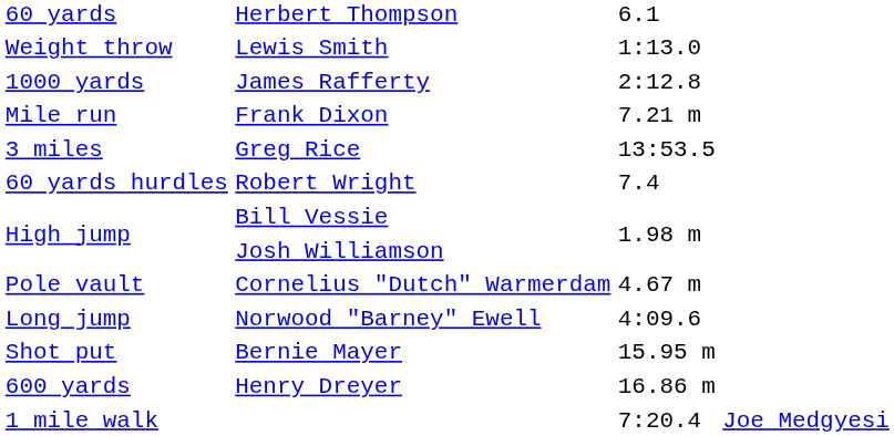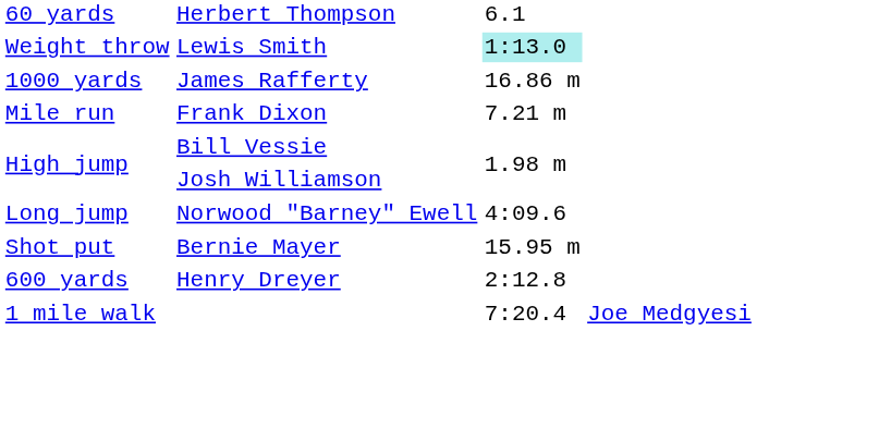 <table>
 <tr>
 <td><a href='#'>60 yards</a></td>
 <td><a href='#'>Herbert Thompson</a></td>
 <td>6.1</td>
 <td></td>
 <td></td>
 <td></td>
 <td></td>
 </tr>
 <tr>
 <td><a href='#'>Weight throw</a></td>
 <td><a href='#'>Lewis Smith</a></td>
-<td>1:13.0</td>
+<td style="background: paleturquoise;">1:13.0</td>
 <td></td>
 <td></td>
 <td></td>
 <td></td>
 </tr>
 <tr>
 <td><a href='#'>1000 yards</a></td>
 <td><a href='#'>James Rafferty</a></td>
-<td>2:12.8</td>
+<td>16.86 m</td>
 <td></td>
 <td></td>
 <td></td>
 <td></td>
 </tr>
 <tr>
 <td><a href='#'>Mile run</a></td>
 <td><a href='#'>Frank Dixon</a></td>
 <td>7.21 m</td>
-<td></td>
-<td></td>
-<td></td>
-<td></td>
-</tr>
-<tr>
-<td><a href='#'>3 miles</a></td>
-<td><a href='#'>Greg Rice</a></td>
-<td>13:53.5</td>
-<td></td>
-<td></td>
-<td></td>
-<td></td>
-</tr>
-<tr>
-<td><a href='#'>60 yards hurdles</a></td>
-<td><a href='#'>Robert Wright</a></td>
-<td>7.4</td>
 <td></td>
 <td></td>
 <td></td>
 <td></td>
 </tr>
 <tr>
 <td rowspan=2><a href='#'>High jump</a></td>
 <td><a href='#'>Bill Vessie</a></td>
 <td rowspan=2>1.98 m</td>
 <td rowspan=2></td>
 <td rowspan=2></td>
 <td rowspan=2></td>
 <td rowspan=2></td>
 </tr>
 <tr>
 <td><a href='#'>Josh Williamson</a></td>
-</tr>
-<tr>
-<td><a href='#'>Pole vault</a></td>
-<td><a href='#'>Cornelius "Dutch" Warmerdam</a></td>
-<td>4.67 m</td>
-<td></td>
-<td></td>
-<td></td>
-<td></td>
 </tr>
 <tr>
 <td><a href='#'>Long jump</a></td>
 <td><a href='#'>Norwood "Barney" Ewell</a></td>
 <td>4:09.6</td>
 <td></td>
 <td></td>
 <td></td>
 <td></td>
 </tr>
 <tr>
 <td><a href='#'>Shot put</a></td>
 <td><a href='#'>Bernie Mayer</a></td>
 <td>15.95 m</td>
 <td></td>
 <td></td>
 <td></td>
 <td></td>
 </tr>
 <tr>
 <td><a href='#'>600 yards</a></td>
 <td><a href='#'>Henry Dreyer</a></td>
-<td>16.86 m</td>
+<td>2:12.8</td>
 <td></td>
 <td></td>
 <td></td>
 <td></td>
 </tr>
 <tr>
 <td><a href='#'>1 mile walk</a></td>
 <td></td>
 <td>7:20.4</td>
 <td><a href='#'>Joe Medgyesi</a></td>
 <td></td>
 <td></td>
 <td></td>
 </tr>
 </table>
